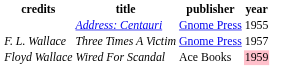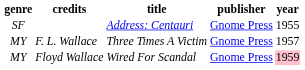 <table class="sortable">
 <tr>
+<th>genre</th>
 <th>credits</th>
 <th>title</th>
 <th>publisher</th>
 <th>year</th>
 </tr>
 <tr>
+<td style="text-align:center"><em>SF</em></td>
 <td></td>
 <td><em><a href='#'>Address: Centauri</a></em></td>
 <td><a href='#'>Gnome Press</a></td>
 <td>1955</td>
 </tr>
 <tr>
+<td style="text-align:center"><em>MY</em></td>
 <td><em>F. L. Wallace</em></td>
 <td><em>Three Times A Victim</em></td>
 <td><a href='#'>Gnome Press</a></td>
 <td>1957</td>
 </tr>
 <tr>
+<td style="text-align:center"><em>MY</em></td>
 <td><em>Floyd Wallace</em></td>
 <td><em>Wired For Scandal</em></td>
-<td>Ace Books</td>
+<td><a href='#'>Gnome Press</a></td>
 <td style="background: pink;">1959</td>
 </tr>
 </table>
